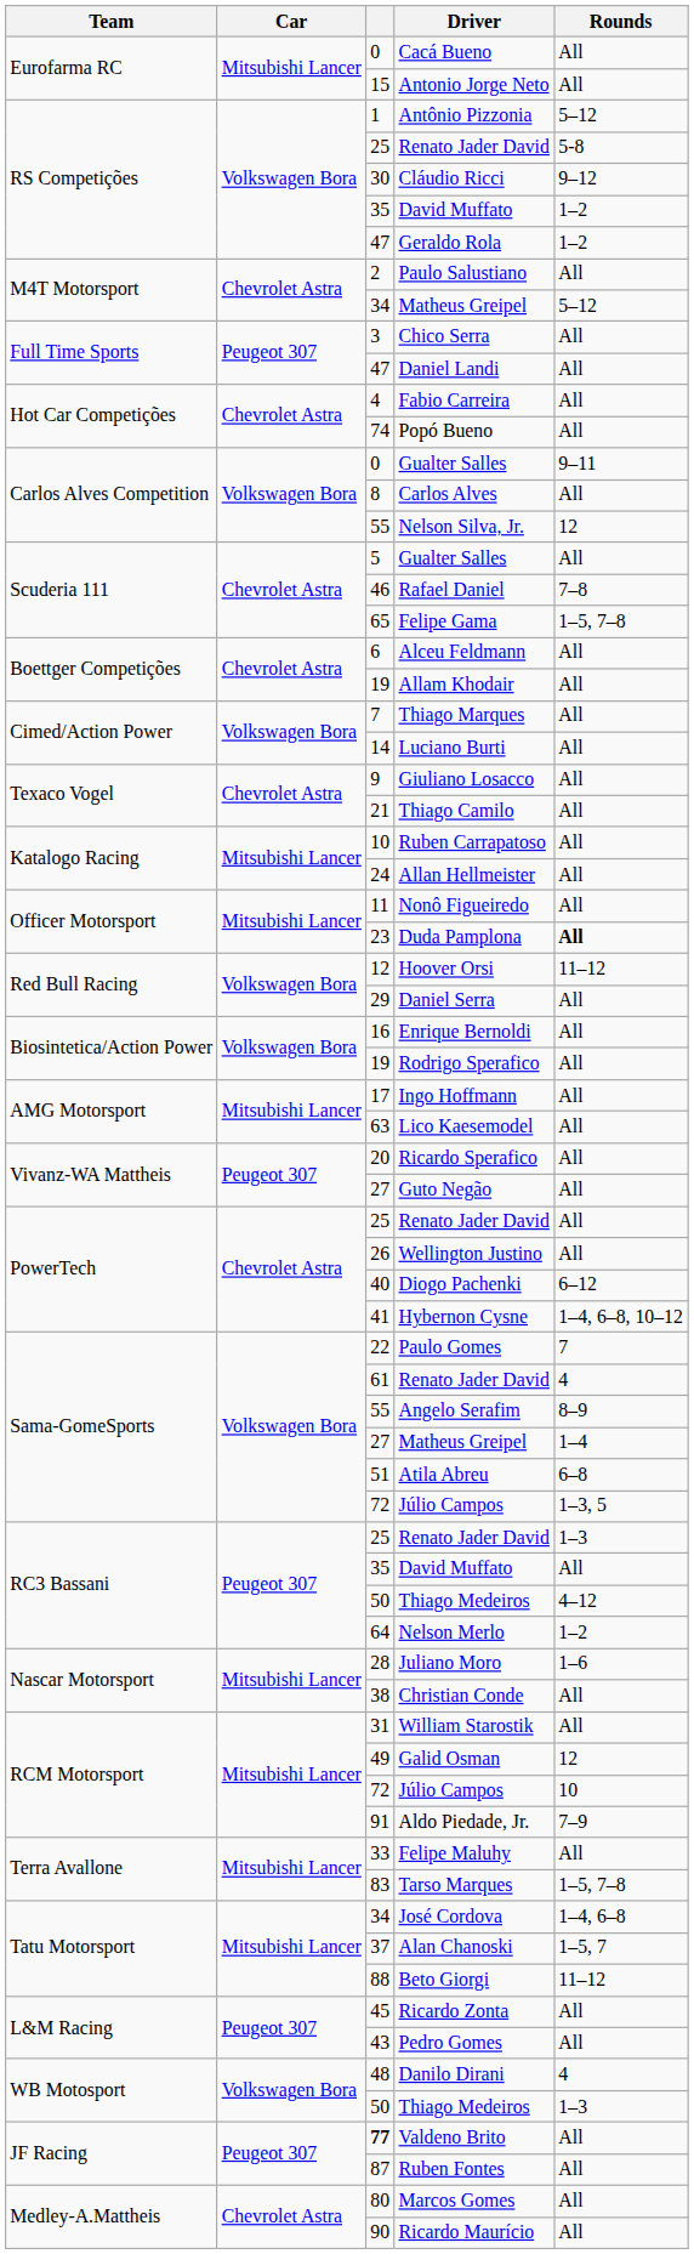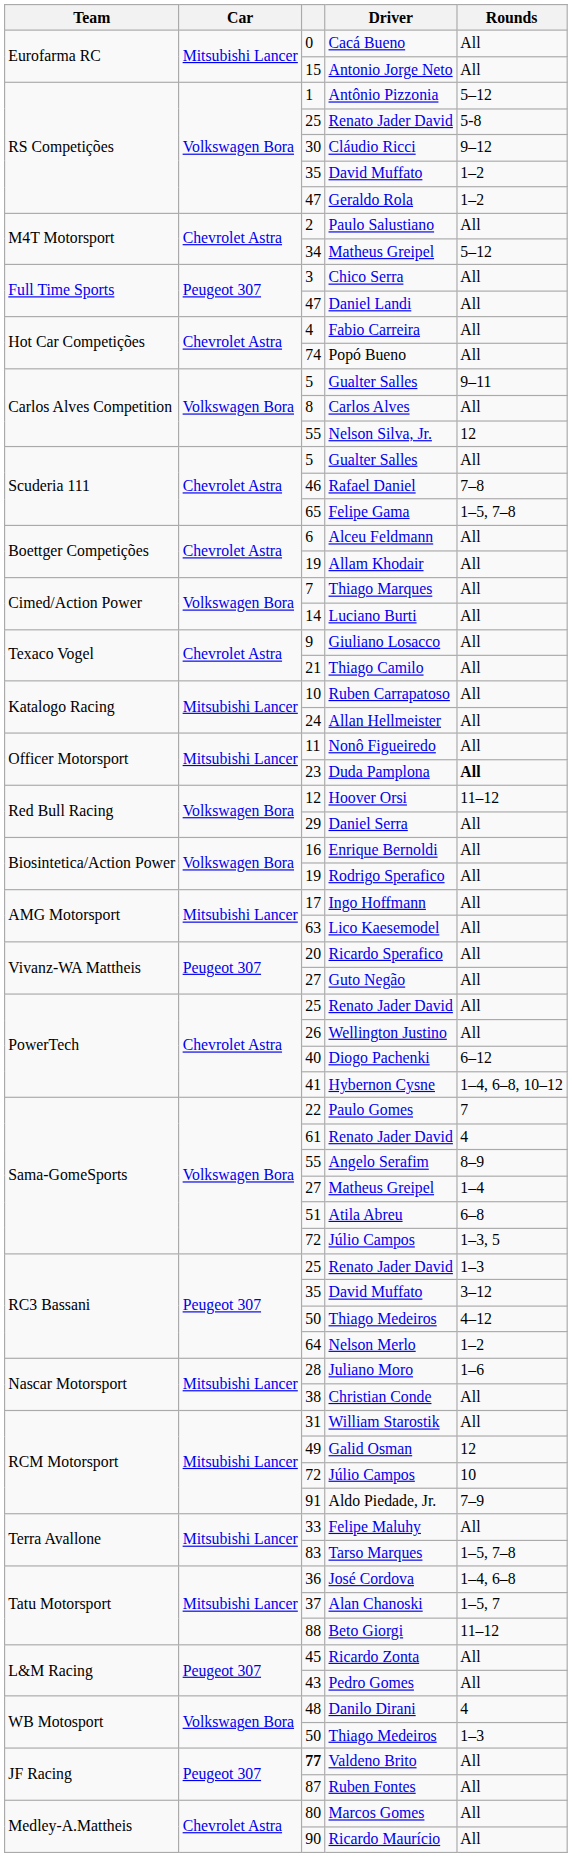 <table class="wikitable" style="font-size: 85%">
 <tr>
 <th>Team</th>
 <th>Car</th>
 <th></th>
 <th>Driver</th>
 <th>Rounds</th>
 </tr>
 <tr>
 <td rowspan=2>Eurofarma RC</td>
 <td rowspan=2><a href='#'>Mitsubishi Lancer</a></td>
 <td>0</td>
 <td><a href='#'>Cacá Bueno</a></td>
 <td>All</td>
 </tr>
 <tr>
 <td>15</td>
 <td><a href='#'>Antonio Jorge Neto</a></td>
 <td>All</td>
 </tr>
 <tr>
 <td rowspan=5>RS Competições</td>
 <td rowspan=5><a href='#'>Volkswagen Bora</a></td>
 <td>1</td>
 <td><a href='#'>Antônio Pizzonia</a></td>
 <td>5–12</td>
 </tr>
 <tr>
 <td>25</td>
 <td><a href='#'>Renato Jader David</a></td>
 <td>5-8</td>
 </tr>
 <tr>
 <td>30</td>
 <td><a href='#'>Cláudio Ricci</a></td>
 <td>9–12</td>
 </tr>
 <tr>
 <td>35</td>
 <td><a href='#'>David Muffato</a></td>
 <td>1–2</td>
 </tr>
 <tr>
 <td>47</td>
 <td><a href='#'>Geraldo Rola</a></td>
 <td>1–2</td>
 </tr>
 <tr>
 <td rowspan=2>M4T Motorsport</td>
 <td rowspan=2><a href='#'>Chevrolet Astra</a></td>
 <td>2</td>
 <td><a href='#'>Paulo Salustiano</a></td>
 <td>All</td>
 </tr>
 <tr>
 <td>34</td>
 <td><a href='#'>Matheus Greipel</a></td>
 <td>5–12</td>
 </tr>
 <tr>
 <td rowspan=2><a href='#'>Full Time Sports</a></td>
 <td rowspan=2><a href='#'>Peugeot 307</a></td>
 <td>3</td>
 <td><a href='#'>Chico Serra</a></td>
 <td>All</td>
 </tr>
 <tr>
 <td>47</td>
 <td><a href='#'>Daniel Landi</a></td>
 <td>All</td>
 </tr>
 <tr>
 <td rowspan=2>Hot Car Competições</td>
 <td rowspan=2><a href='#'>Chevrolet Astra</a></td>
 <td>4</td>
 <td><a href='#'>Fabio Carreira</a></td>
 <td>All</td>
 </tr>
 <tr>
 <td>74</td>
 <td>Popó Bueno</td>
 <td>All</td>
 </tr>
 <tr>
 <td rowspan=3>Carlos Alves Competition</td>
 <td rowspan=3><a href='#'>Volkswagen Bora</a></td>
-<td>0</td>
+<td>5</td>
 <td><a href='#'>Gualter Salles</a></td>
 <td>9–11</td>
 </tr>
 <tr>
 <td>8</td>
 <td><a href='#'>Carlos Alves</a></td>
 <td>All</td>
 </tr>
 <tr>
 <td>55</td>
 <td><a href='#'>Nelson Silva, Jr.</a></td>
 <td>12</td>
 </tr>
 <tr>
 <td rowspan=3>Scuderia 111</td>
 <td rowspan=3><a href='#'>Chevrolet Astra</a></td>
 <td>5</td>
 <td><a href='#'>Gualter Salles</a></td>
 <td>All</td>
 </tr>
 <tr>
 <td>46</td>
 <td><a href='#'>Rafael Daniel</a></td>
 <td>7–8</td>
 </tr>
 <tr>
 <td>65</td>
 <td><a href='#'>Felipe Gama</a></td>
 <td>1–5, 7–8</td>
 </tr>
 <tr>
 <td rowspan=2>Boettger Competições</td>
 <td rowspan=2><a href='#'>Chevrolet Astra</a></td>
 <td>6</td>
 <td><a href='#'>Alceu Feldmann</a></td>
 <td>All</td>
 </tr>
 <tr>
 <td>19</td>
 <td><a href='#'>Allam Khodair</a></td>
 <td>All</td>
 </tr>
 <tr>
 <td rowspan=2>Cimed/Action Power</td>
 <td rowspan=2><a href='#'>Volkswagen Bora</a></td>
 <td>7</td>
 <td><a href='#'>Thiago Marques</a></td>
 <td>All</td>
 </tr>
 <tr>
 <td>14</td>
 <td><a href='#'>Luciano Burti</a></td>
 <td>All</td>
 </tr>
 <tr>
 <td rowspan=2>Texaco Vogel</td>
 <td rowspan=2><a href='#'>Chevrolet Astra</a></td>
 <td>9</td>
 <td><a href='#'>Giuliano Losacco</a></td>
 <td>All</td>
 </tr>
 <tr>
 <td>21</td>
 <td><a href='#'>Thiago Camilo</a></td>
 <td>All</td>
 </tr>
 <tr>
 <td rowspan=2>Katalogo Racing</td>
 <td rowspan=2><a href='#'>Mitsubishi Lancer</a></td>
 <td>10</td>
 <td><a href='#'>Ruben Carrapatoso</a></td>
 <td>All</td>
 </tr>
 <tr>
 <td>24</td>
 <td><a href='#'>Allan Hellmeister</a></td>
 <td>All</td>
 </tr>
 <tr>
 <td rowspan=2>Officer Motorsport</td>
 <td rowspan=2><a href='#'>Mitsubishi Lancer</a></td>
 <td>11</td>
 <td><a href='#'>Nonô Figueiredo</a></td>
 <td>All</td>
 </tr>
 <tr>
 <td>23</td>
 <td><a href='#'>Duda Pamplona</a></td>
 <td><strong>All</strong></td>
 </tr>
 <tr>
 <td rowspan=2>Red Bull Racing</td>
 <td rowspan=2><a href='#'>Volkswagen Bora</a></td>
 <td>12</td>
 <td><a href='#'>Hoover Orsi</a></td>
 <td>11–12</td>
 </tr>
 <tr>
 <td>29</td>
 <td><a href='#'>Daniel Serra</a></td>
 <td>All</td>
 </tr>
 <tr>
 <td rowspan=2>Biosintetica/Action Power</td>
 <td rowspan=2><a href='#'>Volkswagen Bora</a></td>
 <td>16</td>
 <td><a href='#'>Enrique Bernoldi</a></td>
 <td>All</td>
 </tr>
 <tr>
 <td>19</td>
 <td><a href='#'>Rodrigo Sperafico</a></td>
 <td>All</td>
 </tr>
 <tr>
 <td rowspan=2>AMG Motorsport</td>
 <td rowspan=2><a href='#'>Mitsubishi Lancer</a></td>
 <td>17</td>
 <td><a href='#'>Ingo Hoffmann</a></td>
 <td>All</td>
 </tr>
 <tr>
 <td>63</td>
 <td><a href='#'>Lico Kaesemodel</a></td>
 <td>All</td>
 </tr>
 <tr>
 <td rowspan=2>Vivanz-WA Mattheis</td>
 <td rowspan=2><a href='#'>Peugeot 307</a></td>
 <td>20</td>
 <td><a href='#'>Ricardo Sperafico</a></td>
 <td>All</td>
 </tr>
 <tr>
 <td>27</td>
 <td><a href='#'>Guto Negão</a></td>
 <td>All</td>
 </tr>
 <tr>
 <td rowspan=4>PowerTech</td>
 <td rowspan=4><a href='#'>Chevrolet Astra</a></td>
 <td>25</td>
 <td><a href='#'>Renato Jader David</a></td>
 <td>All</td>
 </tr>
 <tr>
 <td>26</td>
 <td><a href='#'>Wellington Justino</a></td>
 <td>All</td>
 </tr>
 <tr>
 <td>40</td>
 <td><a href='#'>Diogo Pachenki</a></td>
 <td>6–12</td>
 </tr>
 <tr>
 <td>41</td>
 <td><a href='#'>Hybernon Cysne</a></td>
 <td>1–4, 6–8, 10–12</td>
 </tr>
 <tr>
 <td rowspan=6>Sama-GomeSports</td>
 <td rowspan=6><a href='#'>Volkswagen Bora</a></td>
 <td>22</td>
 <td><a href='#'>Paulo Gomes</a></td>
 <td>7</td>
 </tr>
 <tr>
 <td>61</td>
 <td><a href='#'>Renato Jader David</a></td>
 <td>4</td>
 </tr>
 <tr>
 <td>55</td>
 <td><a href='#'>Angelo Serafim</a></td>
 <td>8–9</td>
 </tr>
 <tr>
 <td>27</td>
 <td><a href='#'>Matheus Greipel</a></td>
 <td>1–4</td>
 </tr>
 <tr>
 <td>51</td>
 <td><a href='#'>Atila Abreu</a></td>
 <td>6–8</td>
 </tr>
 <tr>
 <td>72</td>
 <td><a href='#'>Júlio Campos</a></td>
 <td>1–3, 5</td>
 </tr>
 <tr>
 <td rowspan=4>RC3 Bassani</td>
 <td rowspan=4><a href='#'>Peugeot 307</a></td>
 <td>25</td>
 <td><a href='#'>Renato Jader David</a></td>
 <td>1–3</td>
 </tr>
 <tr>
 <td>35</td>
 <td><a href='#'>David Muffato</a></td>
-<td>All</td>
+<td>3–12</td>
 </tr>
 <tr>
 <td>50</td>
 <td><a href='#'>Thiago Medeiros</a></td>
 <td>4–12</td>
 </tr>
 <tr>
 <td>64</td>
 <td><a href='#'>Nelson Merlo</a></td>
 <td>1–2</td>
 </tr>
 <tr>
 <td rowspan=2>Nascar Motorsport</td>
 <td rowspan=2><a href='#'>Mitsubishi Lancer</a></td>
 <td>28</td>
 <td><a href='#'>Juliano Moro</a></td>
 <td>1–6</td>
 </tr>
 <tr>
 <td>38</td>
 <td><a href='#'>Christian Conde</a></td>
 <td>All</td>
 </tr>
 <tr>
 <td rowspan=4>RCM Motorsport</td>
 <td rowspan=4><a href='#'>Mitsubishi Lancer</a></td>
 <td>31</td>
 <td><a href='#'>William Starostik</a></td>
 <td>All</td>
 </tr>
 <tr>
 <td>49</td>
 <td><a href='#'>Galid Osman</a></td>
 <td>12</td>
 </tr>
 <tr>
 <td>72</td>
 <td><a href='#'>Júlio Campos</a></td>
 <td>10</td>
 </tr>
 <tr>
 <td>91</td>
 <td>Aldo Piedade, Jr.</td>
 <td>7–9</td>
 </tr>
 <tr>
 <td rowspan=2>Terra Avallone</td>
 <td rowspan=2><a href='#'>Mitsubishi Lancer</a></td>
 <td>33</td>
 <td><a href='#'>Felipe Maluhy</a></td>
 <td>All</td>
 </tr>
 <tr>
 <td>83</td>
 <td><a href='#'>Tarso Marques</a></td>
 <td>1–5, 7–8</td>
 </tr>
 <tr>
 <td rowspan=3>Tatu Motorsport</td>
 <td rowspan=3><a href='#'>Mitsubishi Lancer</a></td>
-<td>34</td>
+<td>36</td>
 <td><a href='#'>José Cordova</a></td>
 <td>1–4, 6–8</td>
 </tr>
 <tr>
 <td>37</td>
 <td><a href='#'>Alan Chanoski</a></td>
 <td>1–5, 7</td>
 </tr>
 <tr>
 <td>88</td>
 <td><a href='#'>Beto Giorgi</a></td>
 <td>11–12</td>
 </tr>
 <tr>
 <td rowspan=2>L&M Racing</td>
 <td rowspan=2><a href='#'>Peugeot 307</a></td>
 <td>45</td>
 <td><a href='#'>Ricardo Zonta</a></td>
 <td>All</td>
 </tr>
 <tr>
 <td>43</td>
 <td><a href='#'>Pedro Gomes</a></td>
 <td>All</td>
 </tr>
 <tr>
 <td rowspan=2>WB Motosport</td>
 <td rowspan=2><a href='#'>Volkswagen Bora</a></td>
 <td>48</td>
 <td><a href='#'>Danilo Dirani</a></td>
 <td>4</td>
 </tr>
 <tr>
 <td>50</td>
 <td><a href='#'>Thiago Medeiros</a></td>
 <td>1–3</td>
 </tr>
 <tr>
 <td rowspan=2>JF Racing</td>
 <td rowspan=2><a href='#'>Peugeot 307</a></td>
 <td><strong>77</strong></td>
 <td><a href='#'>Valdeno Brito</a></td>
 <td>All</td>
 </tr>
 <tr>
 <td>87</td>
 <td><a href='#'>Ruben Fontes</a></td>
 <td>All</td>
 </tr>
 <tr>
 <td rowspan=2>Medley-A.Mattheis</td>
 <td rowspan=2><a href='#'>Chevrolet Astra</a></td>
 <td>80</td>
 <td><a href='#'>Marcos Gomes</a></td>
 <td>All</td>
 </tr>
 <tr>
 <td>90</td>
 <td><a href='#'>Ricardo Maurício</a></td>
 <td>All</td>
 </tr>
 </table>
